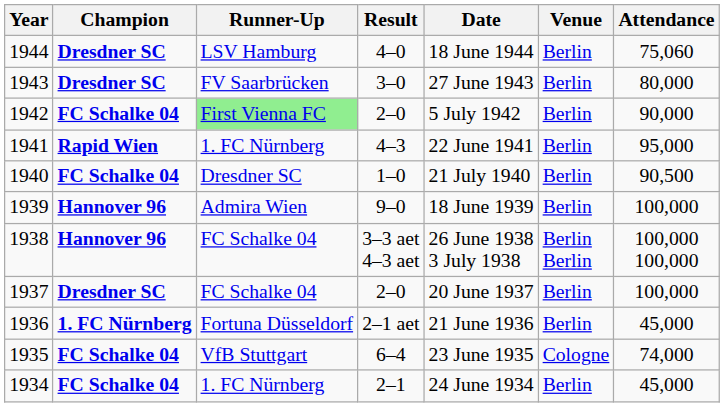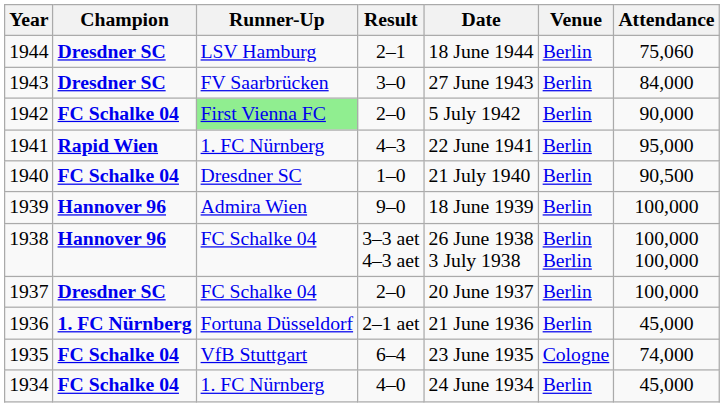 <table class=wikitable>
 <tr>
 <th>Year</th>
 <th style="text-align:center">Champion</th>
 <th style="text-align:center">Runner-Up</th>
 <th style="text-align:center">Result</th>
 <th style="text-align:center">Date</th>
 <th style="text-align:center">Venue</th>
 <th style="text-align:center">Attendance</th>
 </tr>
 <tr>
 <td>1944</td>
 <td><strong><a href='#'>Dresdner SC</a></strong></td>
 <td><a href='#'>LSV Hamburg</a></td>
-<td style="text-align:center">4–0</td>
+<td style="text-align:center">2–1</td>
 <td>18 June 1944</td>
 <td><a href='#'>Berlin</a></td>
 <td style="text-align:center">75,060</td>
 </tr>
 <tr>
 <td>1943</td>
 <td><strong><a href='#'>Dresdner SC</a></strong></td>
 <td><a href='#'>FV Saarbrücken</a></td>
 <td style="text-align:center">3–0</td>
 <td>27 June 1943</td>
 <td><a href='#'>Berlin</a></td>
-<td style="text-align:center">80,000</td>
+<td style="text-align:center">84,000</td>
 </tr>
 <tr>
 <td>1942</td>
 <td><strong><a href='#'>FC Schalke 04</a></strong></td>
 <td style="background: lightgreen;"><a href='#'>First Vienna FC</a></td>
 <td style="text-align:center">2–0</td>
 <td>5 July 1942</td>
 <td><a href='#'>Berlin</a></td>
 <td style="text-align:center">90,000</td>
 </tr>
 <tr>
 <td>1941</td>
 <td><strong><a href='#'>Rapid Wien</a></strong></td>
 <td><a href='#'>1. FC Nürnberg</a></td>
 <td style="text-align:center">4–3</td>
 <td>22 June 1941</td>
 <td><a href='#'>Berlin</a></td>
 <td style="text-align:center">95,000</td>
 </tr>
 <tr>
 <td>1940</td>
 <td><strong><a href='#'>FC Schalke 04</a></strong></td>
 <td><a href='#'>Dresdner SC</a></td>
 <td style="text-align:center">1–0</td>
 <td>21 July 1940</td>
 <td><a href='#'>Berlin</a></td>
 <td style="text-align:center">90,500</td>
 </tr>
 <tr>
 <td>1939</td>
 <td><strong><a href='#'>Hannover 96</a></strong></td>
 <td><a href='#'>Admira Wien</a></td>
 <td style="text-align:center">9–0</td>
 <td>18 June 1939</td>
 <td><a href='#'>Berlin</a></td>
 <td style="text-align:center">100,000</td>
 </tr>
 <tr style="vertical-align:top">
 <td>1938</td>
 <td><strong><a href='#'>Hannover 96</a></strong></td>
 <td><a href='#'>FC Schalke 04</a></td>
 <td style="text-align:center">3–3 aet<br>4–3 aet</td>
 <td>26 June 1938<br>3 July 1938</td>
 <td><a href='#'>Berlin</a><br><a href='#'>Berlin</a></td>
 <td style="text-align:center">100,000<br>100,000</td>
 </tr>
 <tr>
 <td>1937</td>
 <td><strong><a href='#'>Dresdner SC</a></strong></td>
 <td><a href='#'>FC Schalke 04</a></td>
 <td style="text-align:center">2–0</td>
 <td>20 June 1937</td>
 <td><a href='#'>Berlin</a></td>
 <td style="text-align:center">100,000</td>
 </tr>
 <tr>
 <td>1936</td>
 <td><strong><a href='#'>1. FC Nürnberg</a></strong></td>
 <td><a href='#'>Fortuna Düsseldorf</a></td>
 <td style="text-align:center">2–1 aet</td>
 <td>21 June 1936</td>
 <td><a href='#'>Berlin</a></td>
 <td style="text-align:center">45,000</td>
 </tr>
 <tr>
 <td>1935</td>
 <td><strong><a href='#'>FC Schalke 04</a></strong></td>
 <td><a href='#'>VfB Stuttgart</a></td>
 <td style="text-align:center">6–4</td>
 <td>23 June 1935</td>
 <td><a href='#'>Cologne</a></td>
 <td style="text-align:center">74,000</td>
 </tr>
 <tr>
 <td>1934</td>
 <td><strong><a href='#'>FC Schalke 04</a></strong></td>
 <td><a href='#'>1. FC Nürnberg</a></td>
-<td style="text-align:center">2–1</td>
+<td style="text-align:center">4–0</td>
 <td>24 June 1934</td>
 <td><a href='#'>Berlin</a></td>
 <td style="text-align:center">45,000</td>
 </tr>
 </table>
